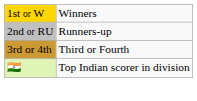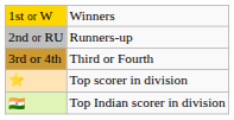 <table class="wikitable" text-align:center">
 <tr>
 <td bgcolor=gold>1st <small>or</small> W</td>
 <td>Winners</td>
 </tr>
 <tr>
 <td bgcolor=silver>2nd <small>or</small> RU</td>
 <td>Runners-up</td>
 </tr>
 <tr>
 <td bgcolor=#C93>3rd or 4th</td>
 <td>Third or Fourth</td>
 </tr>
 <tr>
+<td bgcolor=#FFE4B5>⭐</td>
+<td>Top scorer in division</td>
+</tr>
+<tr>
 <td bgcolor=#ERF5B5>🇮🇳</td>
 <td>Top Indian scorer in division</td>
 </tr>
 </table>
